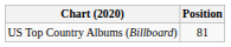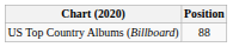 <table class="wikitable">
 <tr>
 <th>Chart (2020)</th>
 <th>Position</th>
 </tr>
 <tr>
 <td>US Top Country Albums (<em>Billboard</em>)</td>
-<td style="text-align:center;">81</td>
+<td style="text-align:center;">88</td>
 </tr>
 </table>
